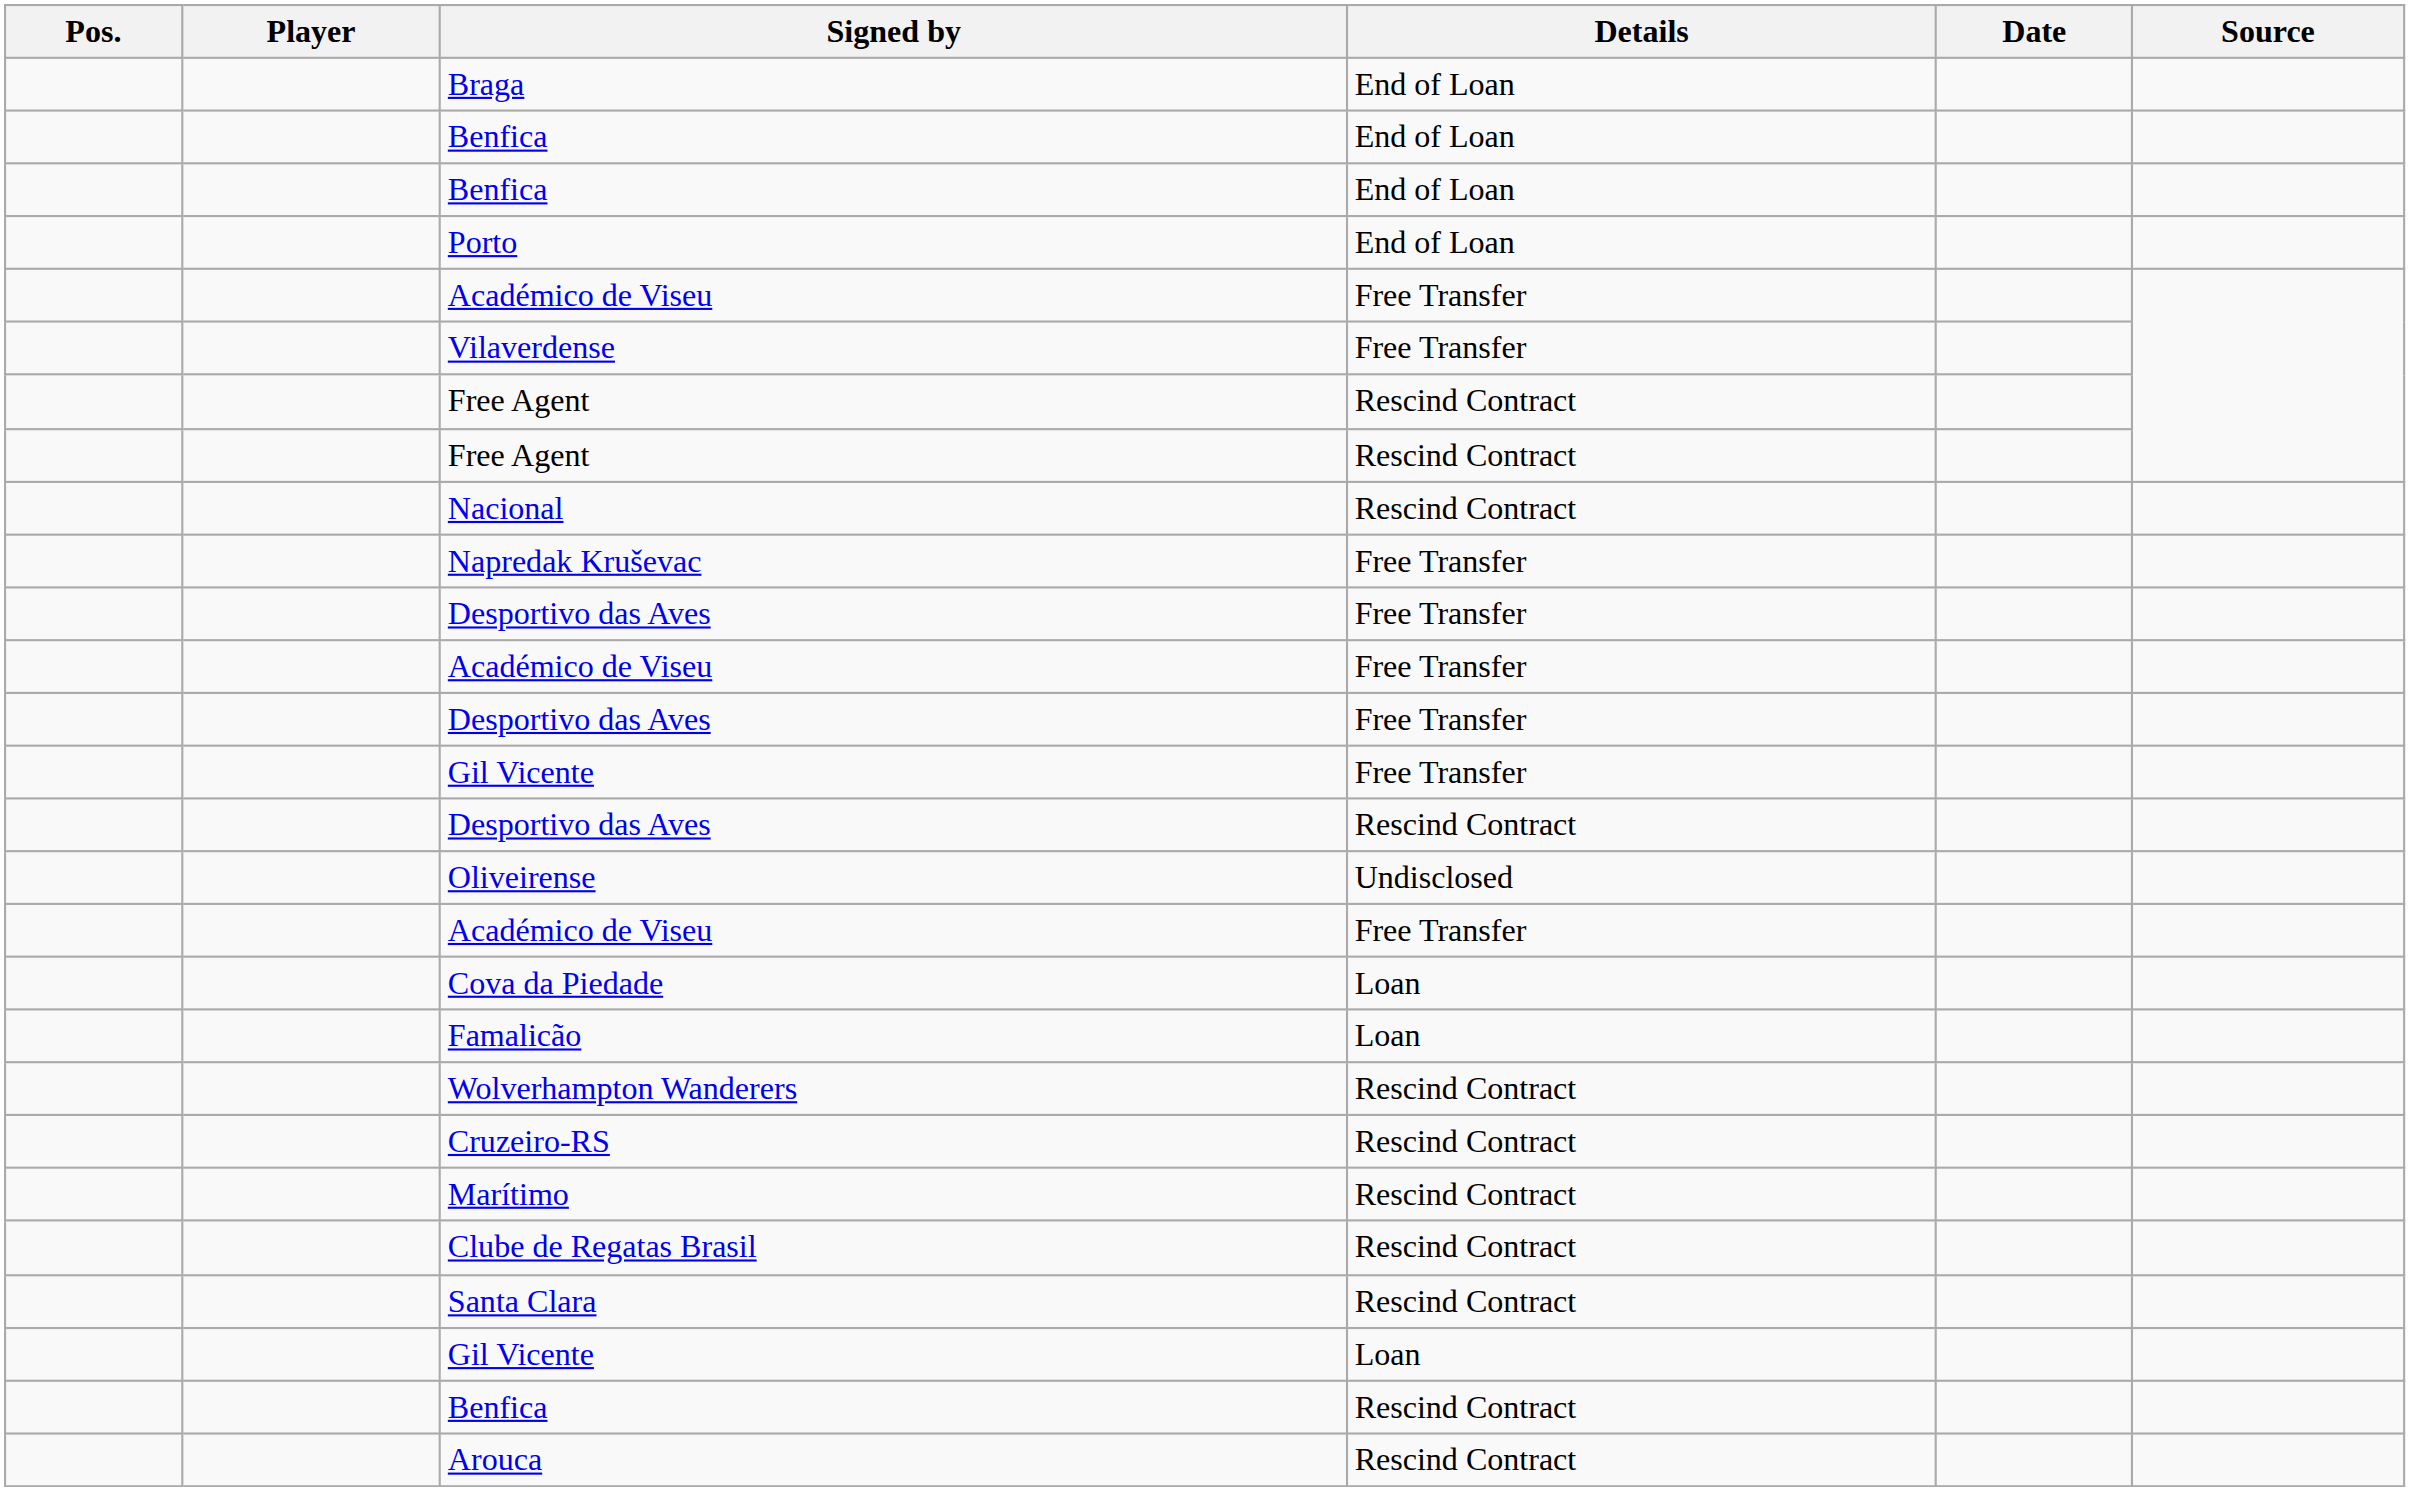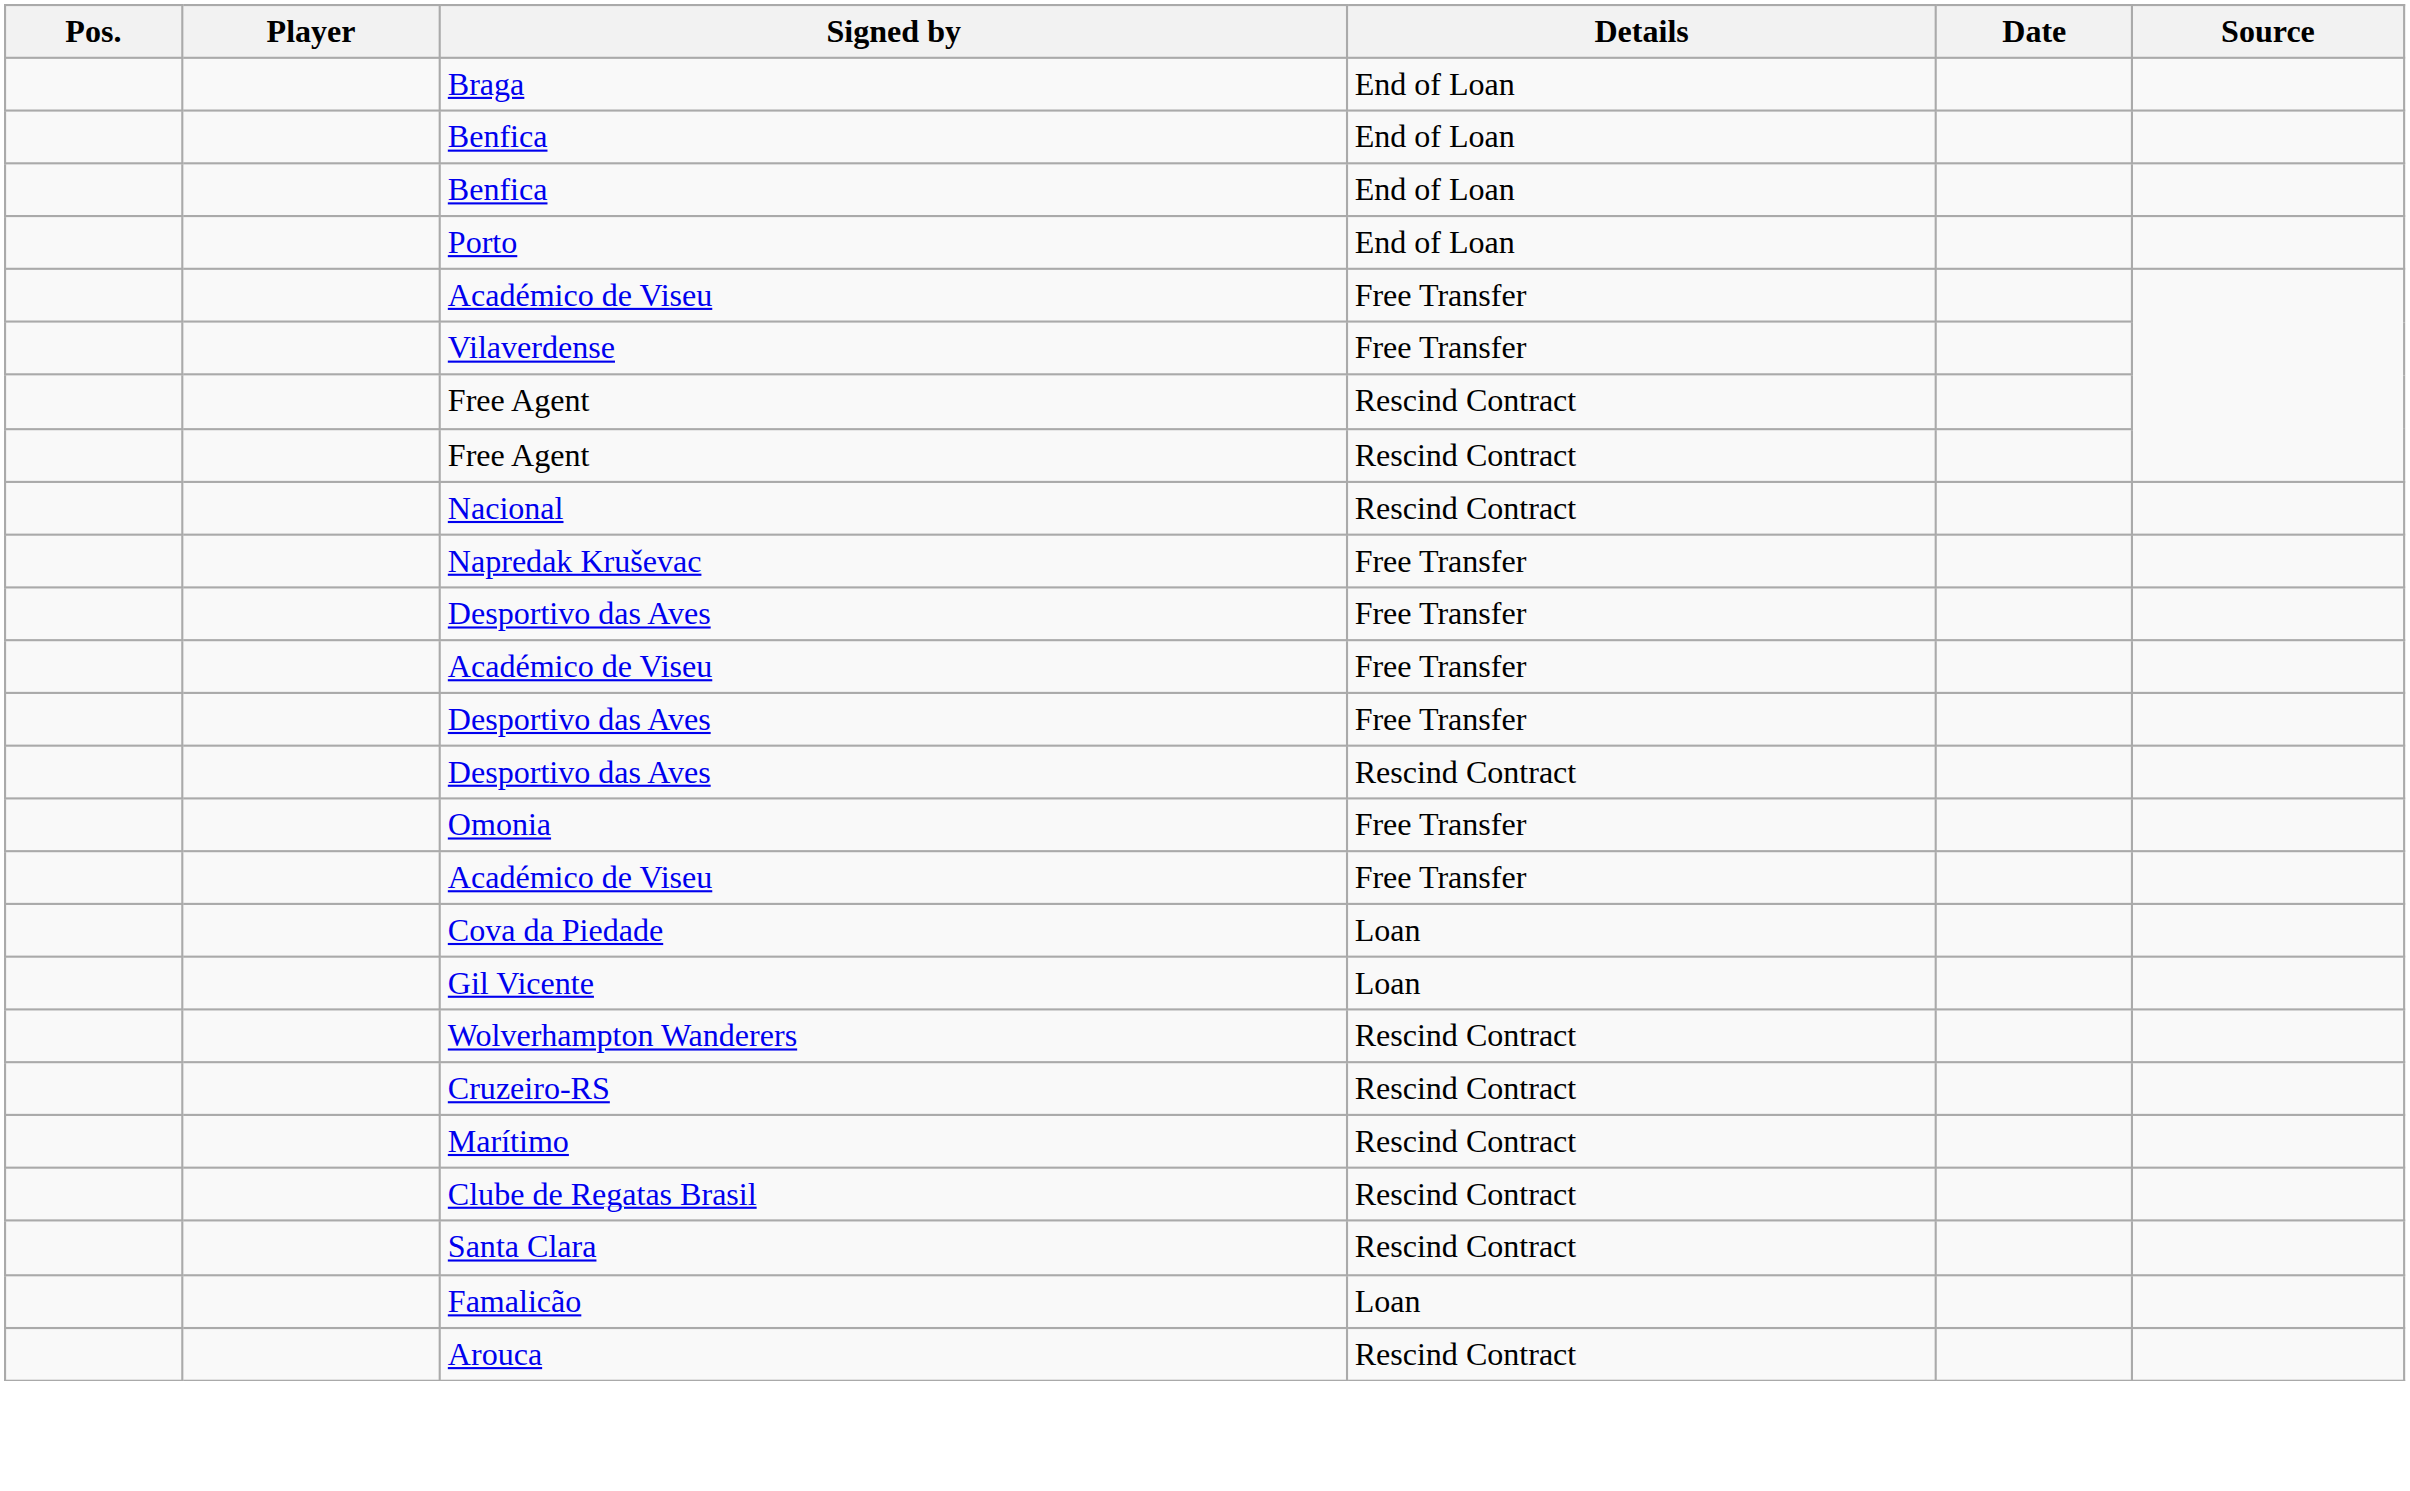 <table class="wikitable sortable" style="width:90%; text-align:center; font-size:95%; text-align:left;">
 <tr>
 <th><strong>Pos.</strong></th>
 <th><strong>Player</strong></th>
 <th><strong>Signed by</strong></th>
 <th><strong>Details</strong></th>
 <th><strong>Date</strong></th>
 <th><strong>Source</strong></th>
 </tr>
 <tr>
 <td></td>
 <td></td>
 <td> <a href='#'>Braga</a></td>
 <td>End of Loan</td>
 <td></td>
 <td></td>
 </tr>
 <tr>
 <td></td>
 <td></td>
 <td> <a href='#'>Benfica</a></td>
 <td>End of Loan</td>
 <td></td>
 <td></td>
 </tr>
 <tr>
 <td></td>
 <td></td>
 <td> <a href='#'>Benfica</a></td>
 <td>End of Loan</td>
 <td></td>
 <td></td>
 </tr>
 <tr>
 <td></td>
 <td></td>
 <td> <a href='#'>Porto</a></td>
 <td>End of Loan</td>
 <td></td>
 <td></td>
 </tr>
 <tr>
 <td></td>
 <td></td>
 <td> <a href='#'>Académico de Viseu</a></td>
 <td>Free Transfer</td>
 <td></td>
 </tr>
 <tr>
 <td></td>
 <td></td>
 <td> <a href='#'>Vilaverdense</a></td>
 <td>Free Transfer</td>
 <td></td>
 </tr>
 <tr>
 <td></td>
 <td></td>
 <td>Free Agent</td>
 <td>Rescind Contract</td>
 <td></td>
 </tr>
 <tr>
 <td></td>
 <td></td>
 <td>Free Agent</td>
 <td>Rescind Contract</td>
 <td></td>
 </tr>
 <tr>
 <td></td>
 <td></td>
 <td> <a href='#'>Nacional</a></td>
 <td>Rescind Contract</td>
 <td></td>
 <td></td>
 </tr>
 <tr>
 <td></td>
 <td></td>
 <td> <a href='#'>Napredak Kruševac</a></td>
 <td>Free Transfer</td>
 <td></td>
 <td></td>
 </tr>
 <tr>
 <td></td>
 <td></td>
 <td> <a href='#'>Desportivo das Aves</a></td>
 <td>Free Transfer</td>
 <td></td>
 <td></td>
 </tr>
 <tr>
 <td></td>
 <td></td>
 <td> <a href='#'>Académico de Viseu</a></td>
 <td>Free Transfer</td>
 <td></td>
 <td></td>
 </tr>
 <tr>
 <td></td>
 <td></td>
 <td> <a href='#'>Desportivo das Aves</a></td>
 <td>Free Transfer</td>
 <td></td>
 <td></td>
 </tr>
 <tr>
 <td></td>
 <td></td>
-<td> <a href='#'>Gil Vicente</a></td>
-<td>Free Transfer</td>
-<td></td>
-<td></td>
-</tr>
-<tr>
-<td></td>
-<td></td>
 <td> <a href='#'>Desportivo das Aves</a></td>
 <td>Rescind Contract</td>
 <td></td>
 <td></td>
 </tr>
 <tr>
 <td></td>
 <td></td>
-<td> <a href='#'>Oliveirense</a></td>
-<td>Undisclosed</td>
+<td> <a href='#'>Omonia</a></td>
+<td>Free Transfer</td>
 <td></td>
 <td></td>
 </tr>
 <tr>
 <td></td>
 <td></td>
 <td> <a href='#'>Académico de Viseu</a></td>
 <td>Free Transfer</td>
 <td></td>
 <td></td>
 </tr>
 <tr>
 <td></td>
 <td></td>
 <td> <a href='#'>Cova da Piedade</a></td>
 <td>Loan</td>
 <td></td>
 <td></td>
 </tr>
 <tr>
 <td></td>
 <td></td>
-<td> <a href='#'>Famalicão</a></td>
+<td> <a href='#'>Gil Vicente</a></td>
 <td>Loan</td>
 <td></td>
 <td></td>
 </tr>
 <tr>
 <td></td>
 <td></td>
 <td> <a href='#'>Wolverhampton Wanderers</a></td>
 <td>Rescind Contract</td>
 <td></td>
 <td></td>
 </tr>
 <tr>
 <td></td>
 <td></td>
 <td> <a href='#'>Cruzeiro-RS</a></td>
 <td>Rescind Contract</td>
 <td></td>
 <td></td>
 </tr>
 <tr>
 <td></td>
 <td></td>
 <td> <a href='#'>Marítimo</a></td>
 <td>Rescind Contract</td>
 <td></td>
 <td></td>
 </tr>
 <tr>
 <td></td>
 <td></td>
 <td> <a href='#'>Clube de Regatas Brasil</a></td>
 <td>Rescind Contract</td>
 <td></td>
 <td></td>
 </tr>
 <tr>
 <td></td>
 <td></td>
 <td> <a href='#'>Santa Clara</a></td>
 <td>Rescind Contract</td>
 <td></td>
 <td></td>
 </tr>
 <tr>
 <td></td>
 <td></td>
-<td> <a href='#'>Gil Vicente</a></td>
+<td> <a href='#'>Famalicão</a></td>
 <td>Loan</td>
-<td></td>
-<td></td>
-</tr>
-<tr>
-<td></td>
-<td></td>
-<td> <a href='#'>Benfica</a></td>
-<td>Rescind Contract</td>
 <td></td>
 <td></td>
 </tr>
 <tr>
 <td></td>
 <td></td>
 <td> <a href='#'>Arouca</a></td>
 <td>Rescind Contract</td>
 <td></td>
 <td></td>
 </tr>
 </table>
